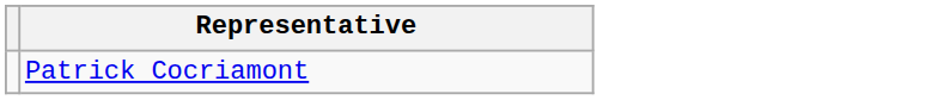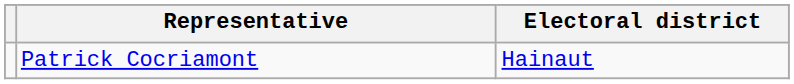 <table class="sortable wikitable" style="text-align:left; font-size:90%">
 <tr>
 <th></th>
 <th width="250">Representative</th>
+<th width="150">Electoral district</th>
 </tr>
 <tr>
 <td></td>
 <td align=left><a href='#'>Patrick Cocriamont</a></td>
+<td><a href='#'>Hainaut</a></td>
 </tr>
 </table>
